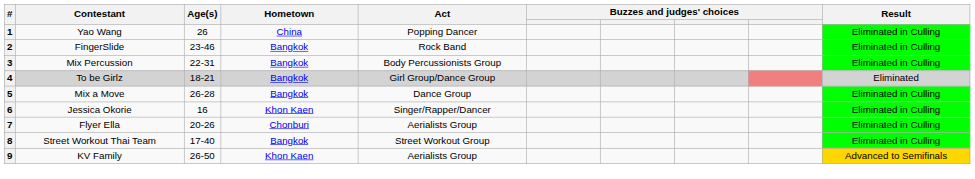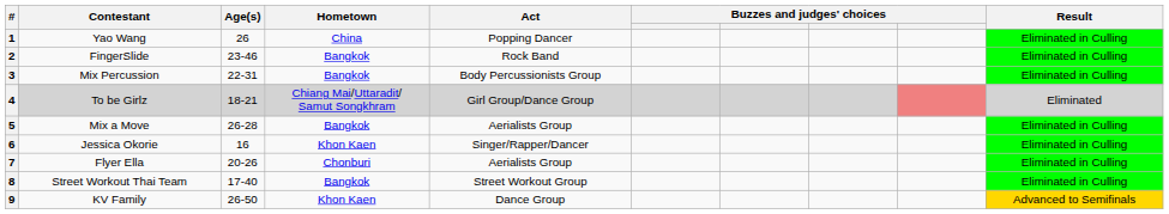 <table class="wikitable sortable" style="width:100%; text-align:center;">
 <tr>
 <th scope="col" rowspan="2"  style="width:1%;">#</th>
 <th scope="col" rowspan="2"  style="width:16%;">Contestant</th>
 <th scope="col" rowspan="2"  data-sort-type="number" style="width:2%;">Age(s)</th>
 <th scope="col" rowspan="2"  class="unsortable" style="width:13%;">Hometown</th>
 <th scope="col" rowspan="2" class="unsortable"  style="width:16%;">Act</th>
 <th scope="col" colspan="4" class="unsortable" style="width:28%;">Buzzes and judges' choices</th>
 <th scope="col" rowspan="2" style="width:14%;">Result</th>
 </tr>
 <tr>
 <th width="100"></th>
 <th width="100"></th>
 <th width="100"></th>
 <th width="100"></th>
 </tr>
 <tr>
 <th>1</th>
 <td>Yao Wang</td>
 <td>26</td>
 <td><a href='#'>China</a></td>
 <td>Popping Dancer</td>
 <td></td>
 <td></td>
 <td></td>
 <td></td>
 <td style="background:lime">Eliminated in Culling</td>
 </tr>
 <tr>
 <th>2</th>
 <td>FingerSlide</td>
 <td>23-46</td>
 <td><a href='#'>Bangkok</a></td>
 <td>Rock Band</td>
 <td></td>
 <td></td>
 <td></td>
 <td></td>
 <td style="background:lime">Eliminated in Culling</td>
 </tr>
 <tr>
 <th>3</th>
 <td>Mix Percussion</td>
 <td>22-31</td>
 <td><a href='#'>Bangkok</a></td>
 <td>Body Percussionists Group</td>
 <td></td>
 <td></td>
 <td></td>
 <td></td>
 <td style="background:lime">Eliminated in Culling</td>
 </tr>
 <tr bgcolor=lightgrey>
 <th>4</th>
 <td>To be Girlz</td>
 <td>18-21</td>
-<td><a href='#'>Bangkok</a></td>
+<td><a href='#'>Chiang Mai</a>/<a href='#'>Uttaradit</a>/<br><a href='#'>Samut Songkhram</a></td>
 <td>Girl Group/Dance Group</td>
 <td></td>
 <td></td>
 <td></td>
 <td style="background:#F08080"></td>
 <td style="background:">Eliminated</td>
 </tr>
 <tr>
 <th>5</th>
 <td>Mix a Move</td>
 <td>26-28</td>
 <td><a href='#'>Bangkok</a></td>
-<td>Dance Group</td>
+<td>Aerialists Group</td>
 <td></td>
 <td></td>
 <td></td>
 <td></td>
 <td style="background:lime">Eliminated in Culling</td>
 </tr>
 <tr>
 <th>6</th>
 <td>Jessica Okorie</td>
 <td>16</td>
 <td><a href='#'>Khon Kaen</a></td>
 <td>Singer/Rapper/Dancer</td>
 <td></td>
 <td></td>
 <td></td>
 <td></td>
 <td style="background:lime">Eliminated in Culling</td>
 </tr>
 <tr>
 <th>7</th>
 <td>Flyer Ella</td>
 <td>20-26</td>
 <td><a href='#'>Chonburi</a></td>
 <td>Aerialists Group</td>
 <td></td>
 <td></td>
 <td></td>
 <td></td>
 <td style="background:lime">Eliminated in Culling</td>
 </tr>
 <tr>
 <th>8</th>
 <td>Street Workout Thai Team</td>
 <td>17-40</td>
 <td><a href='#'>Bangkok</a></td>
 <td>Street Workout Group</td>
 <td></td>
 <td></td>
 <td></td>
 <td></td>
 <td style="background:lime">Eliminated in Culling</td>
 </tr>
 <tr>
 <th>9</th>
 <td>KV Family</td>
 <td>26-50</td>
 <td><a href='#'>Khon Kaen</a></td>
-<td>Aerialists Group</td>
+<td>Dance Group</td>
 <td></td>
 <td></td>
 <td></td>
 <td></td>
 <td style="background:gold">Advanced to Semifinals</td>
 </tr>
 </table>
